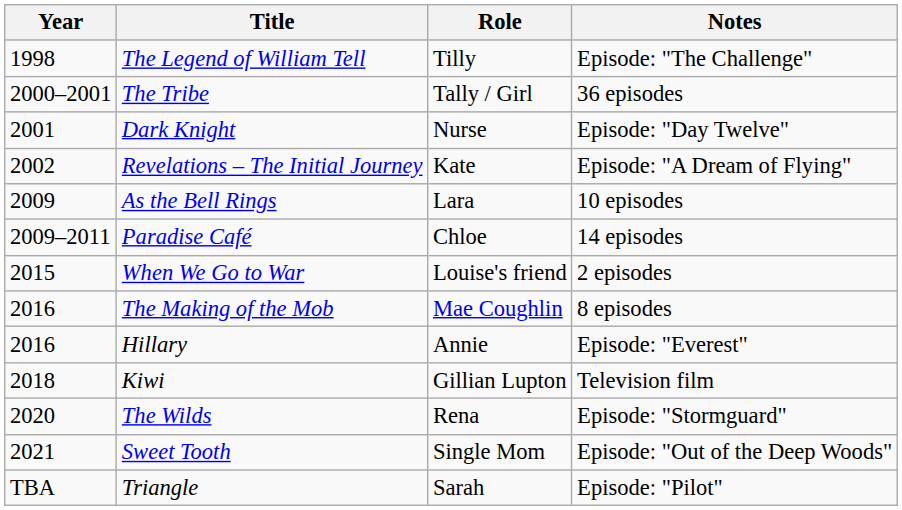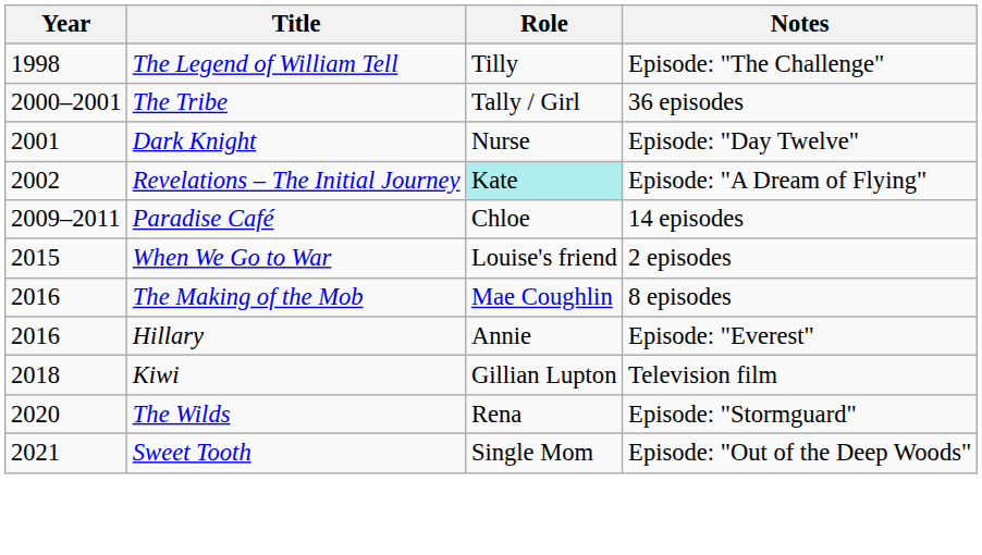 <table class="wikitable sortable">
 <tr>
 <th>Year</th>
 <th>Title</th>
 <th>Role</th>
 <th>Notes</th>
 </tr>
 <tr>
 <td>1998</td>
 <td><em><a href='#'>The Legend of William Tell</a></em></td>
 <td>Tilly</td>
 <td>Episode: "The Challenge"</td>
 </tr>
 <tr>
 <td>2000–2001</td>
 <td><a href='#'><em>The Tribe</em></a></td>
 <td>Tally / Girl</td>
 <td>36 episodes</td>
 </tr>
 <tr>
 <td>2001</td>
 <td><a href='#'><em>Dark Knight</em></a></td>
 <td>Nurse</td>
 <td>Episode: "Day Twelve"</td>
 </tr>
 <tr>
 <td>2002</td>
 <td><em><a href='#'>Revelations – The Initial Journey</a></em></td>
-<td>Kate</td>
+<td style="background: paleturquoise;">Kate</td>
 <td>Episode: "A Dream of Flying"</td>
-</tr>
-<tr>
-<td>2009</td>
-<td><a href='#'><em>As the Bell Rings</em></a></td>
-<td>Lara</td>
-<td>10 episodes</td>
 </tr>
 <tr>
 <td>2009–2011</td>
 <td><em><a href='#'>Paradise Café</a></em></td>
 <td>Chloe</td>
 <td>14 episodes</td>
 </tr>
 <tr>
 <td>2015</td>
 <td><em><a href='#'>When We Go to War</a></em></td>
 <td>Louise's friend</td>
 <td>2 episodes</td>
 </tr>
 <tr>
 <td>2016</td>
 <td><em><a href='#'>The Making of the Mob</a></em></td>
 <td><a href='#'>Mae Coughlin</a></td>
 <td>8 episodes</td>
 </tr>
 <tr>
 <td>2016</td>
 <td><em>Hillary</em></td>
 <td>Annie</td>
 <td>Episode: "Everest"</td>
 </tr>
 <tr>
 <td>2018</td>
 <td><em>Kiwi</em></td>
 <td>Gillian Lupton</td>
 <td>Television film</td>
 </tr>
 <tr>
 <td>2020</td>
 <td><a href='#'><em>The Wilds</em></a></td>
 <td>Rena</td>
 <td>Episode: "Stormguard"</td>
 </tr>
 <tr>
 <td>2021</td>
 <td><a href='#'><em>Sweet Tooth</em></a></td>
 <td>Single Mom</td>
 <td>Episode: "Out of the Deep Woods"</td>
 </tr>
-<tr>
-<td>TBA</td>
-<td><em>Triangle</em></td>
-<td>Sarah</td>
-<td>Episode: "Pilot"</td>
-</tr>
 </table>
